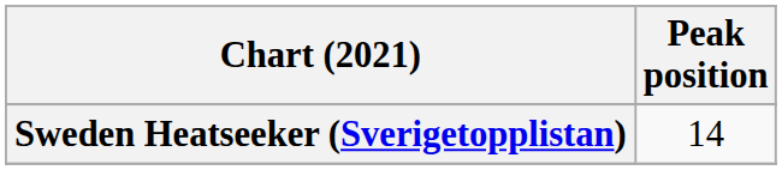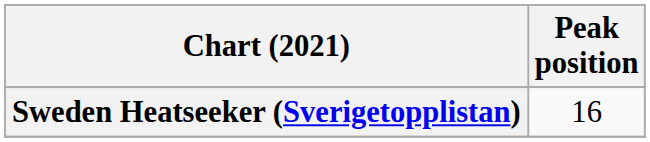 <table class="wikitable sortable plainrowheaders" style="text-align:center">
 <tr>
 <th scope="col">Chart (2021)</th>
 <th scope="col">Peak<br>position</th>
 </tr>
 <tr>
 </tr>
 <tr>
 </tr>
 <tr>
 </tr>
 <tr>
 </tr>
 <tr>
 </tr>
 <tr>
 </tr>
 <tr>
 </tr>
 <tr>
 <th scope="row">Sweden Heatseeker (<a href='#'>Sverigetopplistan</a>)</th>
-<td>14</td>
+<td>16</td>
 </tr>
 <tr>
 </tr>
 <tr>
 </tr>
 <tr>
 </tr>
 </table>
